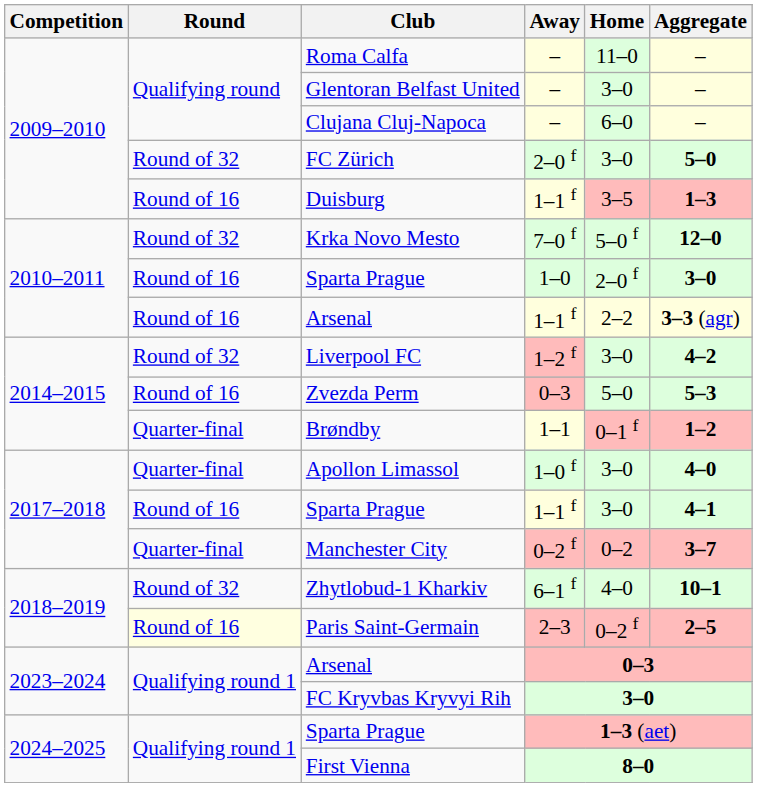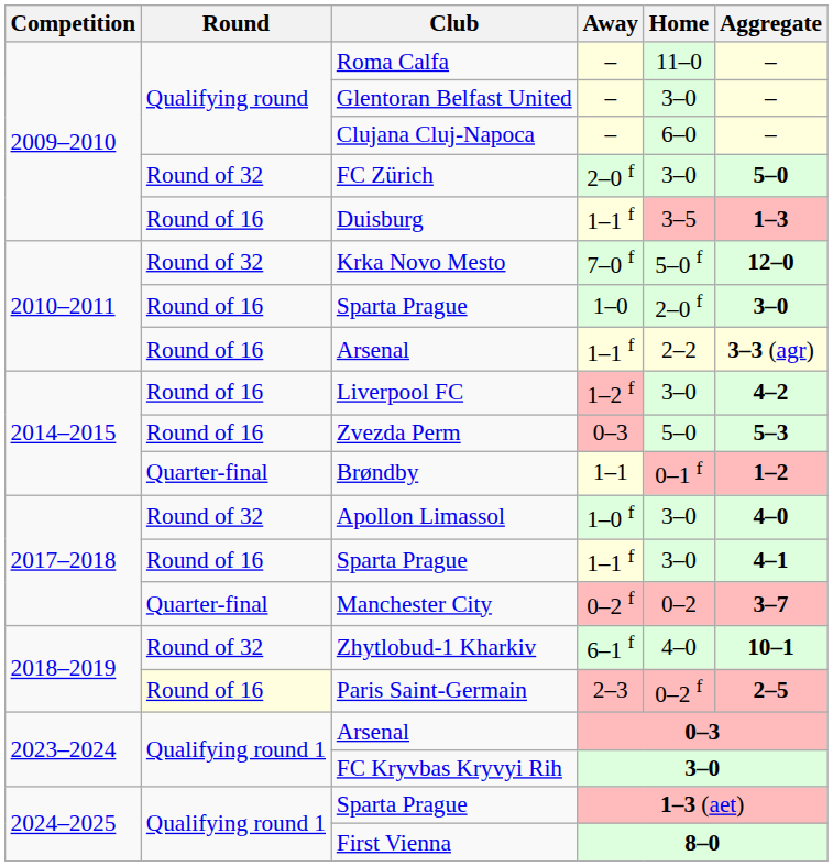 <table class="wikitable">
 <tr>
 <th>Competition</th>
 <th>Round</th>
 <th>Club</th>
 <th>Away</th>
 <th>Home</th>
 <th>Aggregate</th>
 </tr>
 <tr>
 <td rowspan="5"><a href='#'>2009–2010</a></td>
 <td rowspan="3"><a href='#'>Qualifying round</a></td>
 <td> <a href='#'>Roma Calfa</a></td>
 <td bgcolor="#ffffdd" style="text-align:center;">–</td>
 <td bgcolor="#ddffdd" style="text-align:center;">11–0</td>
 <td bgcolor="#ffffdd" style="text-align:center;">–</td>
 </tr>
 <tr>
 <td> <a href='#'>Glentoran Belfast United</a></td>
 <td bgcolor="#ffffdd" style="text-align:center;">–</td>
 <td bgcolor="#ddffdd" style="text-align:center;">3–0</td>
 <td bgcolor="#ffffdd" style="text-align:center;">–</td>
 </tr>
 <tr>
 <td> <a href='#'>Clujana Cluj-Napoca</a></td>
 <td bgcolor="#ffffdd" style="text-align:center;">–</td>
 <td bgcolor="#ddffdd" style="text-align:center;">6–0</td>
 <td bgcolor="#ffffdd" style="text-align:center;">–</td>
 </tr>
 <tr>
 <td><a href='#'>Round of 32</a></td>
 <td> <a href='#'>FC Zürich</a></td>
 <td bgcolor="#ddffdd" style="text-align:center;">2–0 <sup>f</sup></td>
 <td bgcolor="#ddffdd" style="text-align:center;">3–0</td>
 <td bgcolor="#ddffdd" style="text-align:center;"><strong>5–0</strong></td>
 </tr>
 <tr>
 <td><a href='#'>Round of 16</a></td>
 <td> <a href='#'>Duisburg</a></td>
 <td bgcolor="#ffffdd" style="text-align:center;">1–1 <sup>f</sup></td>
 <td bgcolor="#ffbbbb" style="text-align:center;">3–5</td>
 <td bgcolor="#ffbbbb" style="text-align:center;"><strong>1–3</strong></td>
 </tr>
 <tr>
 <td rowspan="3"><a href='#'>2010–2011</a></td>
 <td><a href='#'>Round of 32</a></td>
 <td> <a href='#'>Krka Novo Mesto</a></td>
 <td bgcolor="#ddffdd" style="text-align:center;">7–0 <sup>f</sup></td>
 <td bgcolor="#ddffdd" style="text-align:center;">5–0 <sup>f</sup></td>
 <td bgcolor="#ddffdd" style="text-align:center;"><strong>12–0</strong></td>
 </tr>
 <tr>
 <td><a href='#'>Round of 16</a></td>
 <td> <a href='#'>Sparta Prague</a></td>
 <td bgcolor="#ddffdd" style="text-align:center;">1–0</td>
 <td bgcolor="#ddffdd" style="text-align:center;">2–0 <sup>f</sup></td>
 <td bgcolor="#ddffdd" style="text-align:center;"><strong>3–0</strong></td>
 </tr>
 <tr>
 <td><a href='#'>Round of 16</a></td>
 <td> <a href='#'>Arsenal</a></td>
 <td bgcolor="#ffffdd" style="text-align:center;">1–1 <sup>f</sup></td>
 <td bgcolor="#ffffdd" style="text-align:center;">2–2</td>
 <td bgcolor="#ffffdd" style="text-align:center;"><strong>3–3</strong> (<a href='#'>agr</a>)</td>
 </tr>
 <tr>
 <td rowspan="3"><a href='#'>2014–2015</a></td>
-<td><a href='#'>Round of 32</a></td>
+<td><a href='#'>Round of 16</a></td>
 <td> <a href='#'>Liverpool FC</a></td>
 <td bgcolor="#ffbbbb" style="text-align:center;">1–2 <sup>f</sup></td>
 <td bgcolor="#ddffdd" style="text-align:center;">3–0</td>
 <td bgcolor="#ddffdd" style="text-align:center;"><strong>4–2</strong></td>
 </tr>
 <tr>
 <td><a href='#'>Round of 16</a></td>
 <td> <a href='#'>Zvezda Perm</a></td>
 <td bgcolor="#ffbbbb" style="text-align:center;">0–3</td>
 <td bgcolor="#ddffdd" style="text-align:center;">5–0</td>
 <td bgcolor="#ddffdd" style="text-align:center;"><strong>5–3</strong></td>
 </tr>
 <tr>
 <td><a href='#'>Quarter-final</a></td>
 <td> <a href='#'>Brøndby</a></td>
 <td bgcolor="#ffffdd" style="text-align:center;">1–1</td>
 <td bgcolor="#ffbbbb" style="text-align:center;">0–1 <sup>f</sup></td>
 <td bgcolor="#ffbbbb" style="text-align:center;"><strong>1–2</strong></td>
 </tr>
 <tr>
 <td rowspan="3"><a href='#'>2017–2018</a></td>
-<td><a href='#'>Quarter-final</a></td>
+<td><a href='#'>Round of 32</a></td>
 <td> <a href='#'>Apollon Limassol</a></td>
 <td bgcolor="#ddffdd" style="text-align:center;">1–0 <sup>f</sup></td>
 <td bgcolor="#ddffdd" style="text-align:center;">3–0</td>
 <td bgcolor="#ddffdd" style="text-align:center;"><strong>4–0</strong></td>
 </tr>
 <tr>
 <td><a href='#'>Round of 16</a></td>
 <td> <a href='#'>Sparta Prague</a></td>
 <td bgcolor="#ffffdd" style="text-align:center;">1–1 <sup>f</sup></td>
 <td bgcolor="#ddffdd" style="text-align:center;">3–0</td>
 <td bgcolor="#ddffdd" style="text-align:center;"><strong>4–1</strong></td>
 </tr>
 <tr>
 <td><a href='#'>Quarter-final</a></td>
 <td> <a href='#'>Manchester City</a></td>
 <td bgcolor="#ffbbbb" style="text-align:center;">0–2 <sup>f</sup></td>
 <td bgcolor="#ffbbbb" style="text-align:center;">0–2</td>
 <td bgcolor="#ffbbbb" style="text-align:center;"><strong>3–7</strong></td>
 </tr>
 <tr>
 <td rowspan="2"><a href='#'>2018–2019</a></td>
 <td><a href='#'>Round of 32</a></td>
 <td> <a href='#'>Zhytlobud-1 Kharkiv</a></td>
 <td bgcolor="#ddffdd" style="text-align:center;">6–1 <sup>f</sup></td>
 <td bgcolor="#ddffdd" style="text-align:center;">4–0</td>
 <td bgcolor="#ddffdd" style="text-align:center;"><strong>10–1</strong></td>
 </tr>
 <tr>
 <td style="background: lightyellow;"><a href='#'>Round of 16</a></td>
 <td> <a href='#'>Paris Saint-Germain</a></td>
 <td bgcolor="#ffbbbb" style="text-align:center;">2–3</td>
 <td bgcolor="#ffbbbb" style="text-align:center;">0–2 <sup>f</sup></td>
 <td bgcolor="#ffbbbb" style="text-align:center;"><strong>2–5</strong></td>
 </tr>
 <tr>
 <td rowspan="2"><a href='#'>2023–2024</a></td>
 <td rowspan="2"><a href='#'>Qualifying round 1</a></td>
 <td> <a href='#'>Arsenal</a></td>
 <td bgcolor="#ffbbbb" style="text-align:center;"  colspan="3"><strong>0–3</strong></td>
 </tr>
 <tr>
 <td> <a href='#'>FC Kryvbas Kryvyi Rih</a></td>
 <td bgcolor="#ddffdd" style="text-align:center;"  colspan="3"><strong>3–0</strong></td>
 </tr>
 <tr>
 <td rowspan="2"><a href='#'>2024–2025</a></td>
 <td rowspan="2"><a href='#'>Qualifying round 1</a></td>
 <td> <a href='#'>Sparta Prague</a></td>
 <td bgcolor="#ffbbbb" style="text-align:center;" colspan="3"><strong>1–3</strong> (<a href='#'>aet</a>)</td>
 </tr>
 <tr>
 <td> <a href='#'>First Vienna</a></td>
 <td bgcolor="#ddffdd" style="text-align:center;" colspan="3"><strong>8–0</strong></td>
 </tr>
 </table>
